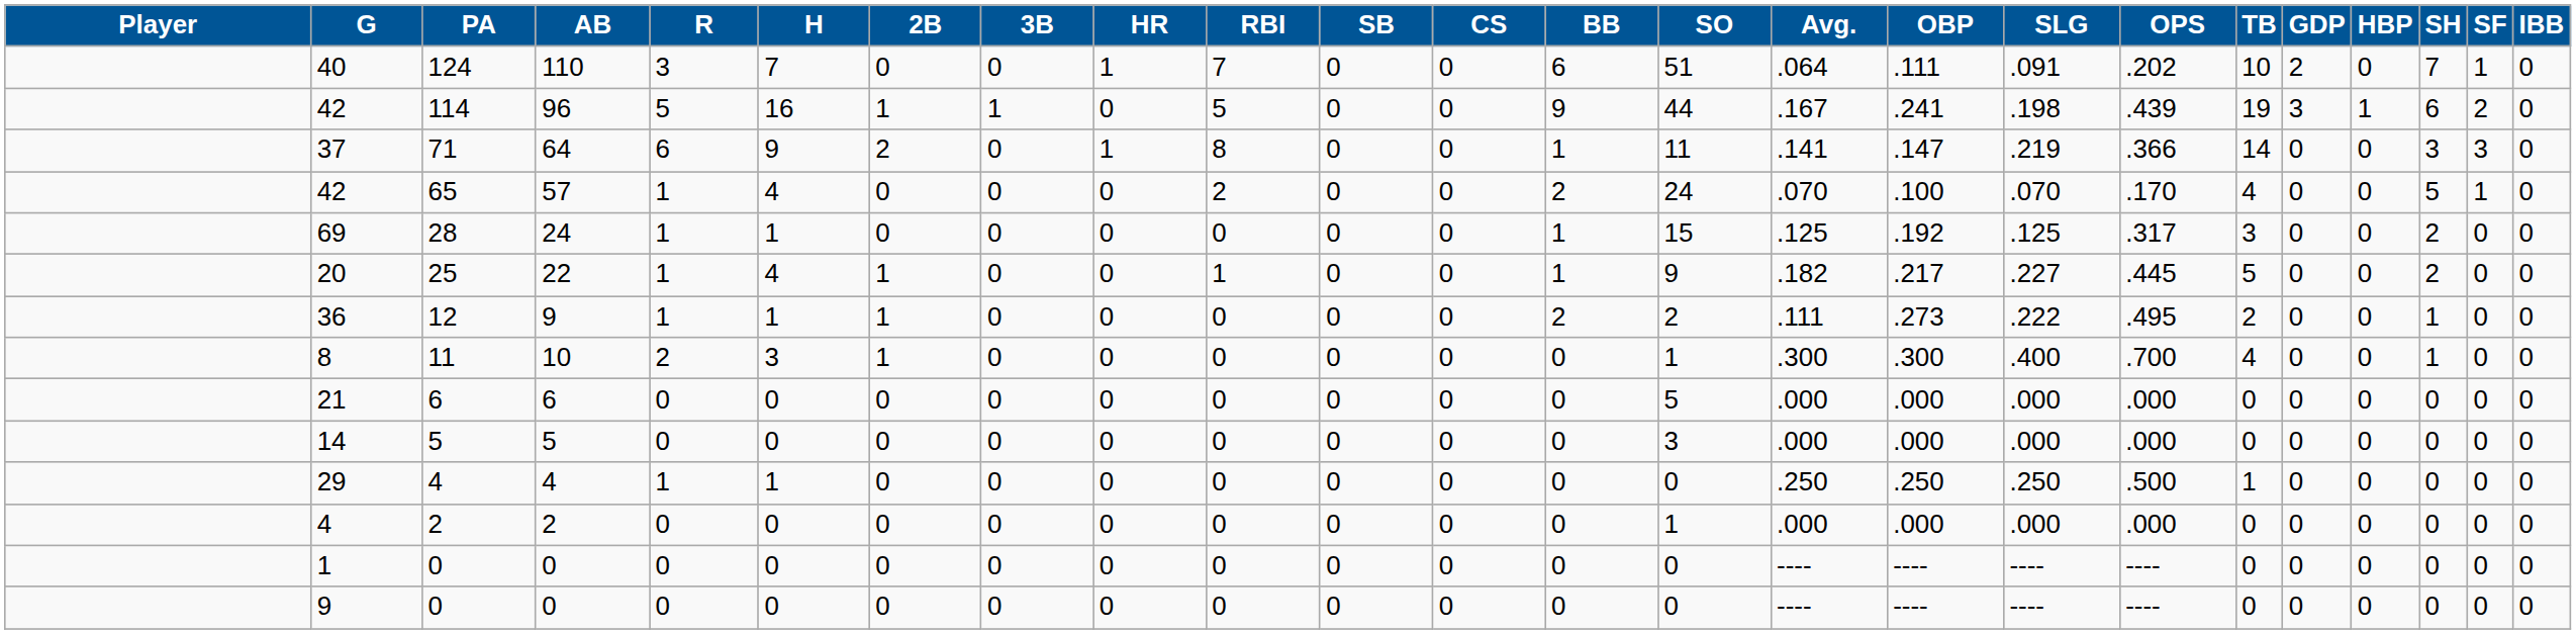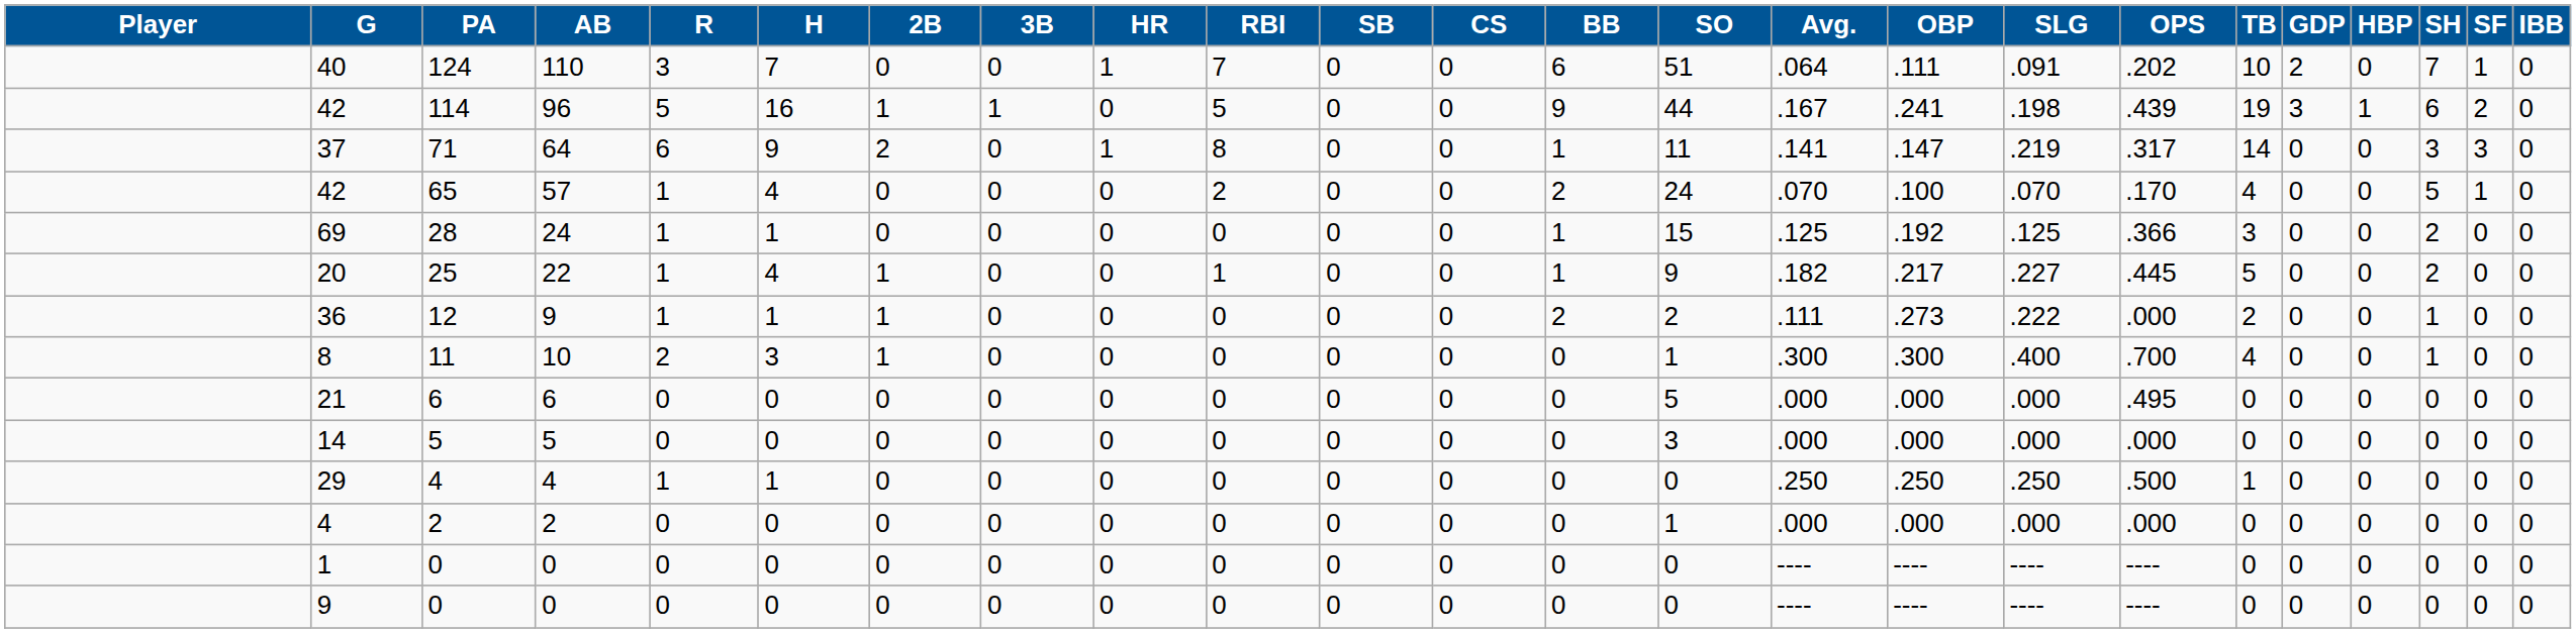 <table class="wikitable sortable">
 <tr>
 <th style="background:#005596; color:#FFF; width:14%;">Player</th>
 <th style="background:#005596; color:#FFF; width:5%;">G</th>
 <th style="background:#005596; color:#FFF; width:5%;">PA</th>
 <th style="background:#005596; color:#FFF; width:5%;">AB</th>
 <th style="background:#005596; color:#FFF; width:5%;">R</th>
 <th style="background:#005596; color:#FFF; width:5%;">H</th>
 <th style="background:#005596; color:#FFF; width:5%;">2B</th>
 <th style="background:#005596; color:#FFF; width:5%;">3B</th>
 <th style="background:#005596; color:#FFF; width:5%;">HR</th>
 <th style="background:#005596; color:#FFF; width:5%;">RBI</th>
 <th style="background:#005596; color:#FFF; width:5%;">SB</th>
 <th style="background:#005596; color:#FFF; width:5%;">CS</th>
 <th style="background:#005596; color:#FFF; width:5%;">BB</th>
 <th style="background:#005596; color:#FFF; width:5%;">SO</th>
 <th style="background:#005596; color:#FFF; width:5%;">Avg.</th>
 <th style="background:#005596; color:#FFF; width:5%;">OBP</th>
 <th style="background:#005596; color:#FFF; width:5%;">SLG</th>
 <th style="background:#005596; color:#FFF; width:5%;">OPS</th>
 <th style="background:#005596; color:#FFF; width:5%;">TB</th>
 <th style="background:#005596; color:#FFF; width:5%;">GDP</th>
 <th style="background:#005596; color:#FFF; width:5%;">HBP</th>
 <th style="background:#005596; color:#FFF; width:5%;">SH</th>
 <th style="background:#005596; color:#FFF; width:5%;">SF</th>
 <th style="background:#005596; color:#FFF; width:5%;">IBB</th>
 </tr>
 <tr>
 <td></td>
 <td>40</td>
 <td>124</td>
 <td>110</td>
 <td>3</td>
 <td>7</td>
 <td>0</td>
 <td>0</td>
 <td>1</td>
 <td>7</td>
 <td>0</td>
 <td>0</td>
 <td>6</td>
 <td>51</td>
 <td>.064</td>
 <td>.111</td>
 <td>.091</td>
 <td>.202</td>
 <td>10</td>
 <td>2</td>
 <td>0</td>
 <td>7</td>
 <td>1</td>
 <td>0</td>
 </tr>
 <tr>
 <td></td>
 <td>42</td>
 <td>114</td>
 <td>96</td>
 <td>5</td>
 <td>16</td>
 <td>1</td>
 <td>1</td>
 <td>0</td>
 <td>5</td>
 <td>0</td>
 <td>0</td>
 <td>9</td>
 <td>44</td>
 <td>.167</td>
 <td>.241</td>
 <td>.198</td>
 <td>.439</td>
 <td>19</td>
 <td>3</td>
 <td>1</td>
 <td>6</td>
 <td>2</td>
 <td>0</td>
 </tr>
 <tr>
 <td></td>
 <td>37</td>
 <td>71</td>
 <td>64</td>
 <td>6</td>
 <td>9</td>
 <td>2</td>
 <td>0</td>
 <td>1</td>
 <td>8</td>
 <td>0</td>
 <td>0</td>
 <td>1</td>
 <td>11</td>
 <td>.141</td>
 <td>.147</td>
 <td>.219</td>
-<td>.366</td>
+<td>.317</td>
 <td>14</td>
 <td>0</td>
 <td>0</td>
 <td>3</td>
 <td>3</td>
 <td>0</td>
 </tr>
 <tr>
 <td></td>
 <td>42</td>
 <td>65</td>
 <td>57</td>
 <td>1</td>
 <td>4</td>
 <td>0</td>
 <td>0</td>
 <td>0</td>
 <td>2</td>
 <td>0</td>
 <td>0</td>
 <td>2</td>
 <td>24</td>
 <td>.070</td>
 <td>.100</td>
 <td>.070</td>
 <td>.170</td>
 <td>4</td>
 <td>0</td>
 <td>0</td>
 <td>5</td>
 <td>1</td>
 <td>0</td>
 </tr>
 <tr>
 <td></td>
 <td>69</td>
 <td>28</td>
 <td>24</td>
 <td>1</td>
 <td>1</td>
 <td>0</td>
 <td>0</td>
 <td>0</td>
 <td>0</td>
 <td>0</td>
 <td>0</td>
 <td>1</td>
 <td>15</td>
 <td>.125</td>
 <td>.192</td>
 <td>.125</td>
-<td>.317</td>
+<td>.366</td>
 <td>3</td>
 <td>0</td>
 <td>0</td>
 <td>2</td>
 <td>0</td>
 <td>0</td>
 </tr>
 <tr>
 <td></td>
 <td>20</td>
 <td>25</td>
 <td>22</td>
 <td>1</td>
 <td>4</td>
 <td>1</td>
 <td>0</td>
 <td>0</td>
 <td>1</td>
 <td>0</td>
 <td>0</td>
 <td>1</td>
 <td>9</td>
 <td>.182</td>
 <td>.217</td>
 <td>.227</td>
 <td>.445</td>
 <td>5</td>
 <td>0</td>
 <td>0</td>
 <td>2</td>
 <td>0</td>
 <td>0</td>
 </tr>
 <tr>
 <td></td>
 <td>36</td>
 <td>12</td>
 <td>9</td>
 <td>1</td>
 <td>1</td>
 <td>1</td>
 <td>0</td>
 <td>0</td>
 <td>0</td>
 <td>0</td>
 <td>0</td>
 <td>2</td>
 <td>2</td>
 <td>.111</td>
 <td>.273</td>
 <td>.222</td>
-<td>.495</td>
+<td>.000</td>
 <td>2</td>
 <td>0</td>
 <td>0</td>
 <td>1</td>
 <td>0</td>
 <td>0</td>
 </tr>
 <tr>
 <td></td>
 <td>8</td>
 <td>11</td>
 <td>10</td>
 <td>2</td>
 <td>3</td>
 <td>1</td>
 <td>0</td>
 <td>0</td>
 <td>0</td>
 <td>0</td>
 <td>0</td>
 <td>0</td>
 <td>1</td>
 <td>.300</td>
 <td>.300</td>
 <td>.400</td>
 <td>.700</td>
 <td>4</td>
 <td>0</td>
 <td>0</td>
 <td>1</td>
 <td>0</td>
 <td>0</td>
 </tr>
 <tr>
 <td></td>
 <td>21</td>
 <td>6</td>
 <td>6</td>
 <td>0</td>
 <td>0</td>
 <td>0</td>
 <td>0</td>
 <td>0</td>
 <td>0</td>
 <td>0</td>
 <td>0</td>
 <td>0</td>
 <td>5</td>
 <td>.000</td>
 <td>.000</td>
 <td>.000</td>
-<td>.000</td>
+<td>.495</td>
 <td>0</td>
 <td>0</td>
 <td>0</td>
 <td>0</td>
 <td>0</td>
 <td>0</td>
 </tr>
 <tr>
 <td></td>
 <td>14</td>
 <td>5</td>
 <td>5</td>
 <td>0</td>
 <td>0</td>
 <td>0</td>
 <td>0</td>
 <td>0</td>
 <td>0</td>
 <td>0</td>
 <td>0</td>
 <td>0</td>
 <td>3</td>
 <td>.000</td>
 <td>.000</td>
 <td>.000</td>
 <td>.000</td>
 <td>0</td>
 <td>0</td>
 <td>0</td>
 <td>0</td>
 <td>0</td>
 <td>0</td>
 </tr>
 <tr>
 <td></td>
 <td>29</td>
 <td>4</td>
 <td>4</td>
 <td>1</td>
 <td>1</td>
 <td>0</td>
 <td>0</td>
 <td>0</td>
 <td>0</td>
 <td>0</td>
 <td>0</td>
 <td>0</td>
 <td>0</td>
 <td>.250</td>
 <td>.250</td>
 <td>.250</td>
 <td>.500</td>
 <td>1</td>
 <td>0</td>
 <td>0</td>
 <td>0</td>
 <td>0</td>
 <td>0</td>
 </tr>
 <tr>
 <td></td>
 <td>4</td>
 <td>2</td>
 <td>2</td>
 <td>0</td>
 <td>0</td>
 <td>0</td>
 <td>0</td>
 <td>0</td>
 <td>0</td>
 <td>0</td>
 <td>0</td>
 <td>0</td>
 <td>1</td>
 <td>.000</td>
 <td>.000</td>
 <td>.000</td>
 <td>.000</td>
 <td>0</td>
 <td>0</td>
 <td>0</td>
 <td>0</td>
 <td>0</td>
 <td>0</td>
 </tr>
 <tr>
 <td></td>
 <td>1</td>
 <td>0</td>
 <td>0</td>
 <td>0</td>
 <td>0</td>
 <td>0</td>
 <td>0</td>
 <td>0</td>
 <td>0</td>
 <td>0</td>
 <td>0</td>
 <td>0</td>
 <td>0</td>
 <td>----</td>
 <td>----</td>
 <td>----</td>
 <td>----</td>
 <td>0</td>
 <td>0</td>
 <td>0</td>
 <td>0</td>
 <td>0</td>
 <td>0</td>
 </tr>
 <tr>
 <td></td>
 <td>9</td>
 <td>0</td>
 <td>0</td>
 <td>0</td>
 <td>0</td>
 <td>0</td>
 <td>0</td>
 <td>0</td>
 <td>0</td>
 <td>0</td>
 <td>0</td>
 <td>0</td>
 <td>0</td>
 <td>----</td>
 <td>----</td>
 <td>----</td>
 <td>----</td>
 <td>0</td>
 <td>0</td>
 <td>0</td>
 <td>0</td>
 <td>0</td>
 <td>0</td>
 </tr>
 </table>
